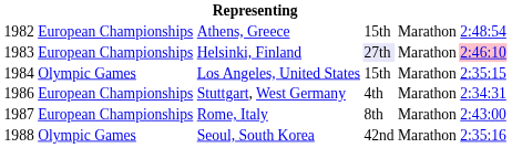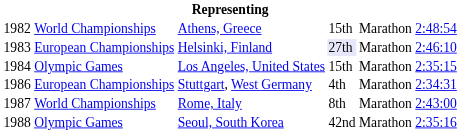 <table>
 <tr>
 <th colspan="6">Representing </th>
 </tr>
 <tr>
 <td>1982</td>
-<td><a href='#'>European Championships</a></td>
+<td><a href='#'>World Championships</a></td>
 <td><a href='#'>Athens, Greece</a></td>
 <td>15th</td>
 <td>Marathon</td>
 <td><a href='#'>2:48:54</a></td>
 </tr>
 <tr>
 <td>1983</td>
 <td><a href='#'>European Championships</a></td>
 <td><a href='#'>Helsinki, Finland</a></td>
 <td style="background: lavender;">27th</td>
 <td>Marathon</td>
-<td style="background: pink;"><a href='#'>2:46:10</a></td>
+<td><a href='#'>2:46:10</a></td>
 </tr>
 <tr>
 <td>1984</td>
 <td><a href='#'>Olympic Games</a></td>
 <td><a href='#'>Los Angeles, United States</a></td>
 <td>15th</td>
 <td>Marathon</td>
 <td><a href='#'>2:35:15</a></td>
 </tr>
 <tr>
 <td>1986</td>
 <td><a href='#'>European Championships</a></td>
 <td><a href='#'>Stuttgart</a>, <a href='#'>West Germany</a></td>
 <td>4th</td>
 <td>Marathon</td>
 <td><a href='#'>2:34:31</a></td>
 </tr>
 <tr>
 <td>1987</td>
-<td><a href='#'>European Championships</a></td>
+<td><a href='#'>World Championships</a></td>
 <td><a href='#'>Rome, Italy</a></td>
 <td>8th</td>
 <td>Marathon</td>
 <td><a href='#'>2:43:00</a></td>
 </tr>
 <tr>
 <td>1988</td>
 <td><a href='#'>Olympic Games</a></td>
 <td><a href='#'>Seoul, South Korea</a></td>
 <td>42nd</td>
 <td>Marathon</td>
 <td><a href='#'>2:35:16</a></td>
 </tr>
 </table>
